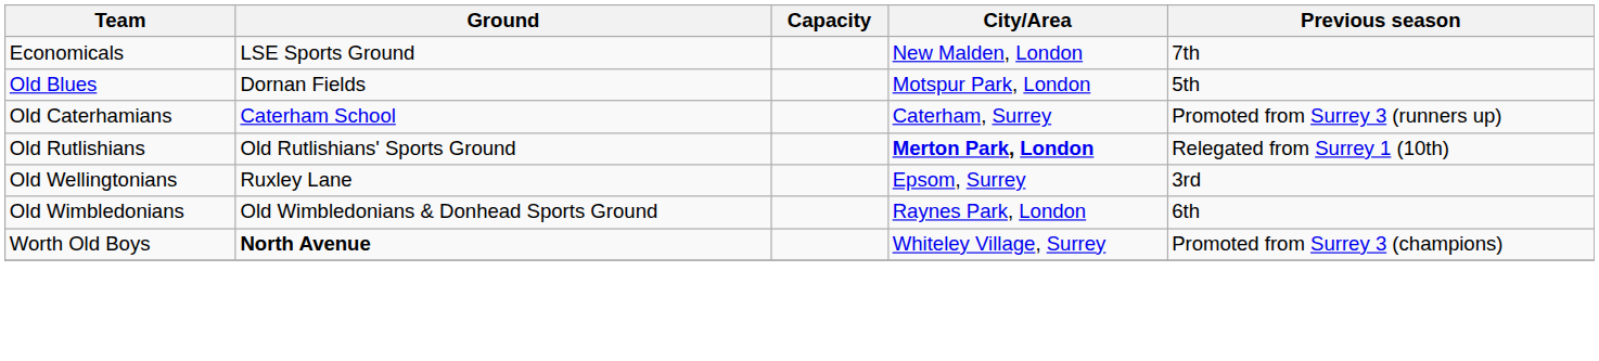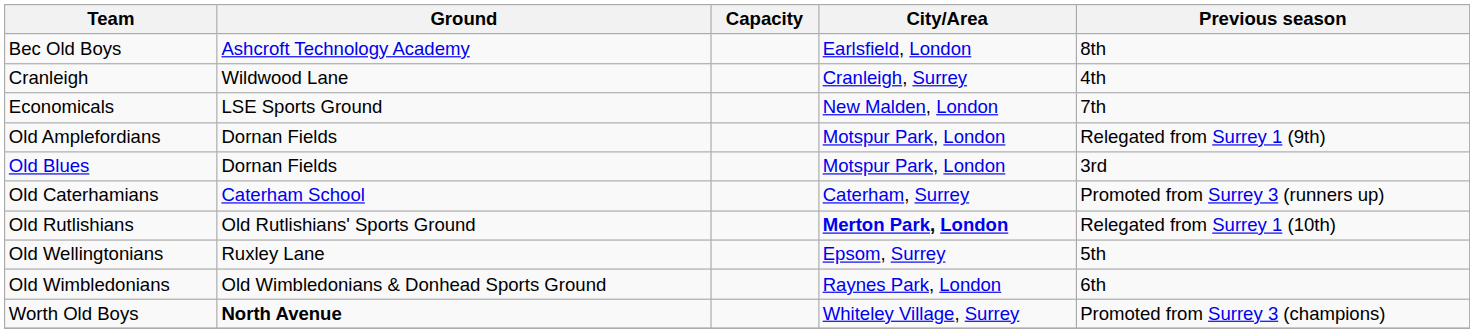 <table class="wikitable sortable" width=100%>
 <tr>
 <th>Team</th>
 <th>Ground</th>
 <th>Capacity</th>
 <th>City/Area</th>
 <th>Previous season</th>
 </tr>
 <tr>
+<td>Bec Old Boys</td>
+<td><a href='#'>Ashcroft Technology Academy</a></td>
+<td></td>
+<td><a href='#'>Earlsfield</a>, <a href='#'>London</a></td>
+<td>8th</td>
+</tr>
+<tr>
+<td>Cranleigh</td>
+<td>Wildwood Lane</td>
+<td></td>
+<td><a href='#'>Cranleigh</a>, <a href='#'>Surrey</a></td>
+<td>4th</td>
+</tr>
+<tr>
 <td>Economicals</td>
 <td>LSE Sports Ground</td>
 <td></td>
 <td><a href='#'>New Malden</a>, <a href='#'>London</a></td>
 <td>7th</td>
 </tr>
 <tr>
+<td>Old Amplefordians</td>
+<td>Dornan Fields</td>
+<td></td>
+<td><a href='#'>Motspur Park</a>, <a href='#'>London</a></td>
+<td>Relegated from <a href='#'>Surrey 1</a> (9th)</td>
+</tr>
+<tr>
 <td><a href='#'>Old Blues</a></td>
 <td>Dornan Fields</td>
 <td></td>
 <td><a href='#'>Motspur Park</a>, <a href='#'>London</a></td>
-<td>5th</td>
+<td>3rd</td>
 </tr>
 <tr>
 <td>Old Caterhamians</td>
 <td><a href='#'>Caterham School</a></td>
 <td></td>
 <td><a href='#'>Caterham</a>, <a href='#'>Surrey</a></td>
 <td>Promoted from <a href='#'>Surrey 3</a> (runners up)</td>
 </tr>
 <tr>
 <td>Old Rutlishians</td>
 <td>Old Rutlishians' Sports Ground</td>
 <td></td>
 <td><strong><a href='#'>Merton Park</a>, <a href='#'>London</a></strong></td>
 <td>Relegated from <a href='#'>Surrey 1</a> (10th)</td>
 </tr>
 <tr>
 <td>Old Wellingtonians</td>
 <td>Ruxley Lane</td>
 <td></td>
 <td><a href='#'>Epsom</a>, <a href='#'>Surrey</a></td>
-<td>3rd</td>
+<td>5th</td>
 </tr>
 <tr>
 <td>Old Wimbledonians</td>
 <td>Old Wimbledonians & Donhead Sports Ground</td>
 <td></td>
 <td><a href='#'>Raynes Park</a>, <a href='#'>London</a></td>
 <td>6th</td>
 </tr>
 <tr>
 <td>Worth Old Boys</td>
 <td><strong>North Avenue</strong></td>
 <td></td>
 <td><a href='#'>Whiteley Village</a>, <a href='#'>Surrey</a></td>
 <td>Promoted from <a href='#'>Surrey 3</a> (champions)</td>
 </tr>
 <tr>
 </tr>
 </table>
